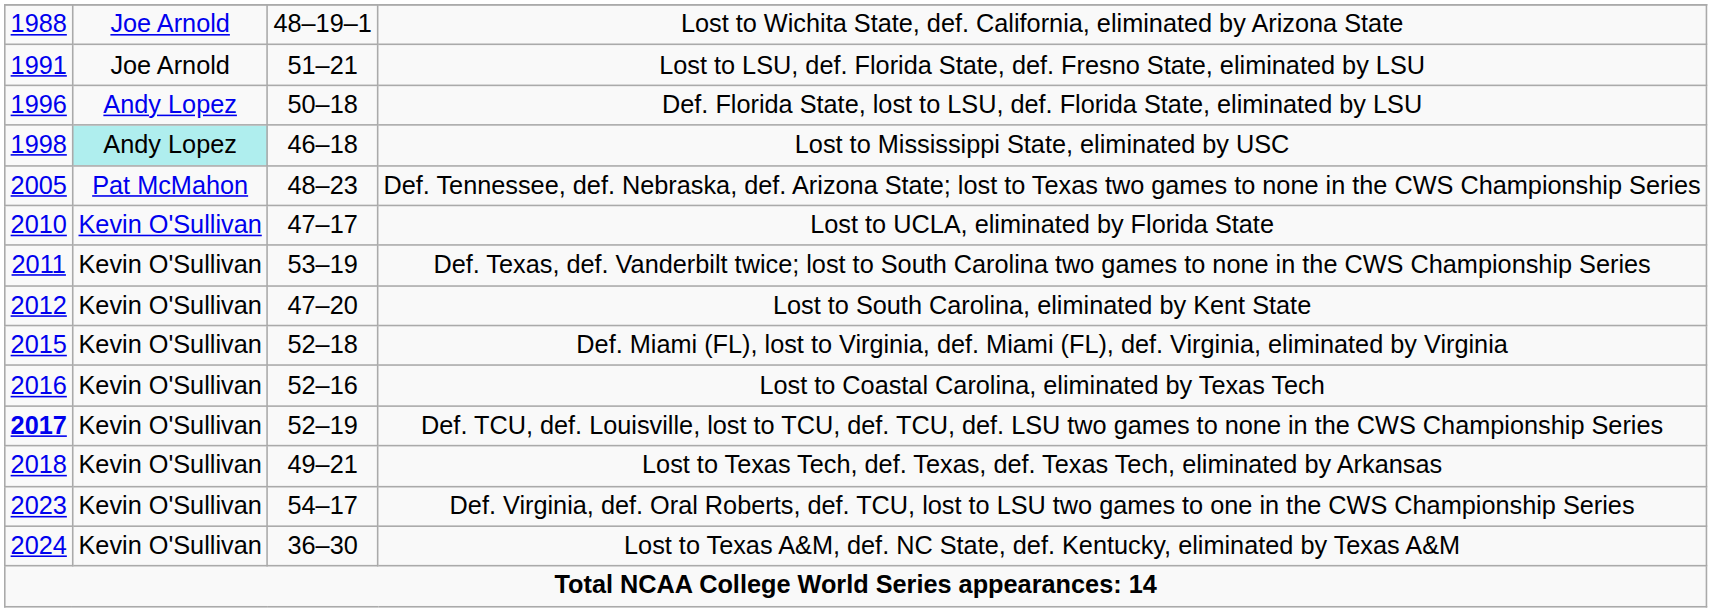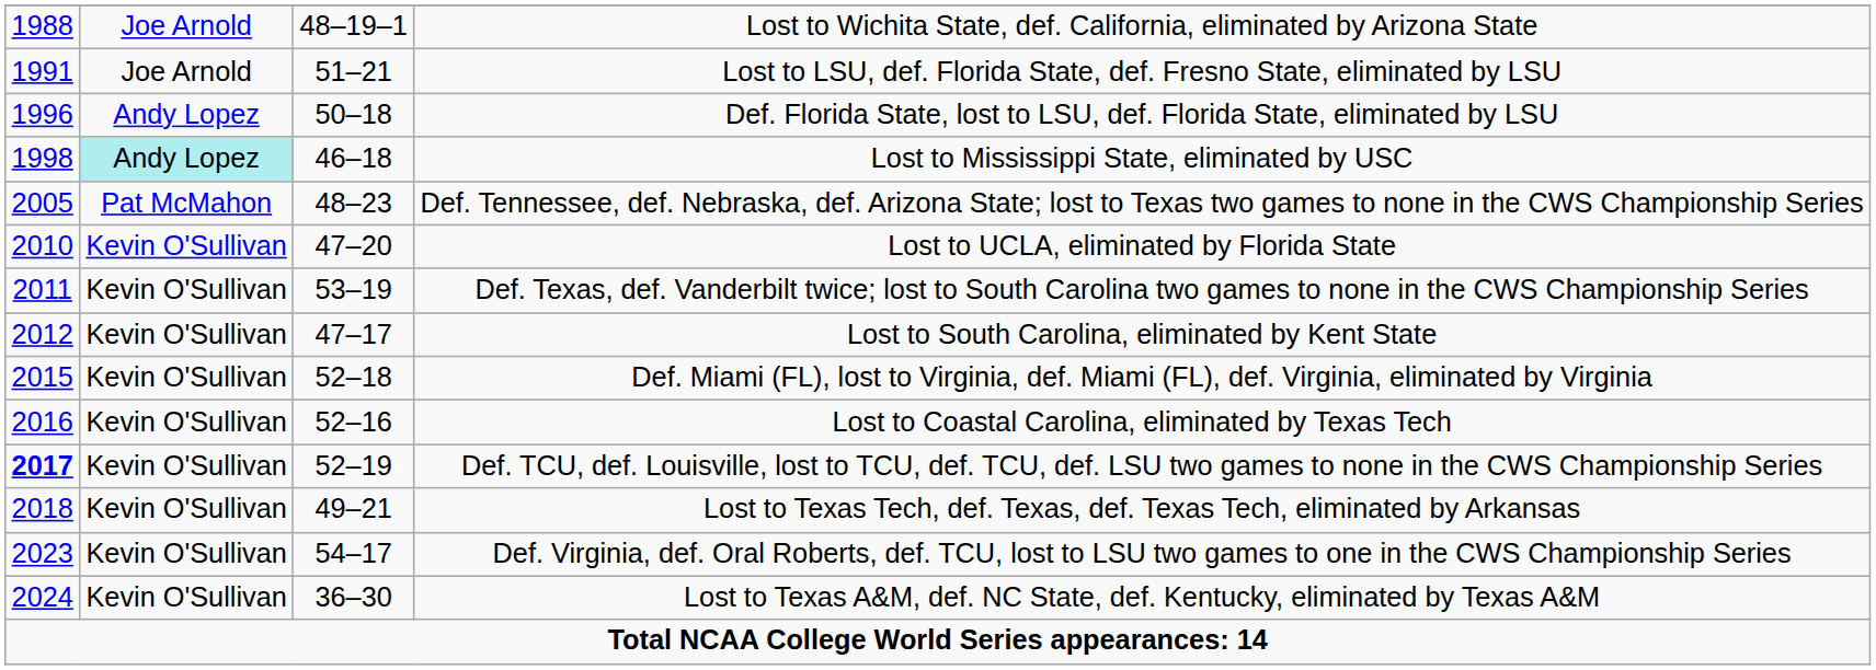 <table class="wikitable" style="text-align:center">
 <tr>
 </tr>
 <tr>
 <td><a href='#'>1988</a></td>
 <td><a href='#'>Joe Arnold</a></td>
 <td>48–19–1</td>
 <td>Lost to Wichita State, def. California, eliminated by Arizona State</td>
 </tr>
 <tr>
 <td><a href='#'>1991</a></td>
 <td>Joe Arnold</td>
 <td>51–21</td>
 <td>Lost to LSU, def. Florida State, def. Fresno State, eliminated by LSU</td>
 </tr>
 <tr>
 <td><a href='#'>1996</a></td>
 <td><a href='#'>Andy Lopez</a></td>
 <td>50–18</td>
 <td>Def. Florida State, lost to LSU, def. Florida State, eliminated by LSU</td>
 </tr>
 <tr>
 <td><a href='#'>1998</a></td>
 <td style="background: paleturquoise;">Andy Lopez</td>
 <td>46–18</td>
 <td>Lost to Mississippi State, eliminated by USC</td>
 </tr>
 <tr>
 <td><a href='#'>2005</a></td>
 <td><a href='#'>Pat McMahon</a></td>
 <td>48–23</td>
 <td>Def. Tennessee, def. Nebraska, def. Arizona State; lost to Texas two games to none in the CWS Championship Series</td>
 </tr>
 <tr>
 <td><a href='#'>2010</a></td>
 <td><a href='#'>Kevin O'Sullivan</a></td>
-<td>47–17</td>
+<td>47–20</td>
 <td>Lost to UCLA, eliminated by Florida State</td>
 </tr>
 <tr>
 <td><a href='#'>2011</a></td>
 <td>Kevin O'Sullivan</td>
 <td>53–19</td>
 <td>Def. Texas, def. Vanderbilt twice; lost to South Carolina two games to none in the CWS Championship Series</td>
 </tr>
 <tr>
 <td><a href='#'>2012</a></td>
 <td>Kevin O'Sullivan</td>
-<td>47–20</td>
+<td>47–17</td>
 <td>Lost to South Carolina, eliminated by Kent State</td>
 </tr>
 <tr>
 <td><a href='#'>2015</a></td>
 <td>Kevin O'Sullivan</td>
 <td>52–18</td>
 <td>Def. Miami (FL), lost to Virginia, def. Miami (FL), def. Virginia, eliminated by Virginia</td>
 </tr>
 <tr>
 <td><a href='#'>2016</a></td>
 <td>Kevin O'Sullivan</td>
 <td>52–16</td>
 <td>Lost to Coastal Carolina, eliminated by Texas Tech</td>
 </tr>
 <tr>
 <td><strong><a href='#'>2017</a></strong></td>
 <td>Kevin O'Sullivan</td>
 <td>52–19</td>
 <td>Def. TCU, def. Louisville, lost to TCU, def. TCU, def. LSU two games to none in the CWS Championship Series</td>
 </tr>
 <tr>
 <td><a href='#'>2018</a></td>
 <td>Kevin O'Sullivan</td>
 <td>49–21</td>
 <td>Lost to Texas Tech, def. Texas, def. Texas Tech, eliminated by Arkansas</td>
 </tr>
 <tr>
 <td><a href='#'>2023</a></td>
 <td>Kevin O'Sullivan</td>
 <td>54–17</td>
 <td>Def. Virginia, def. Oral Roberts, def. TCU, lost to LSU two games to one in the CWS Championship Series</td>
 </tr>
 <tr>
 <td><a href='#'>2024</a></td>
 <td>Kevin O'Sullivan</td>
 <td>36–30</td>
 <td>Lost to Texas A&M, def. NC State, def. Kentucky, eliminated by Texas A&M</td>
 </tr>
 <tr style=>
 <td colspan=4><strong>Total NCAA College World Series appearances: 14</strong></td>
 </tr>
 </table>
